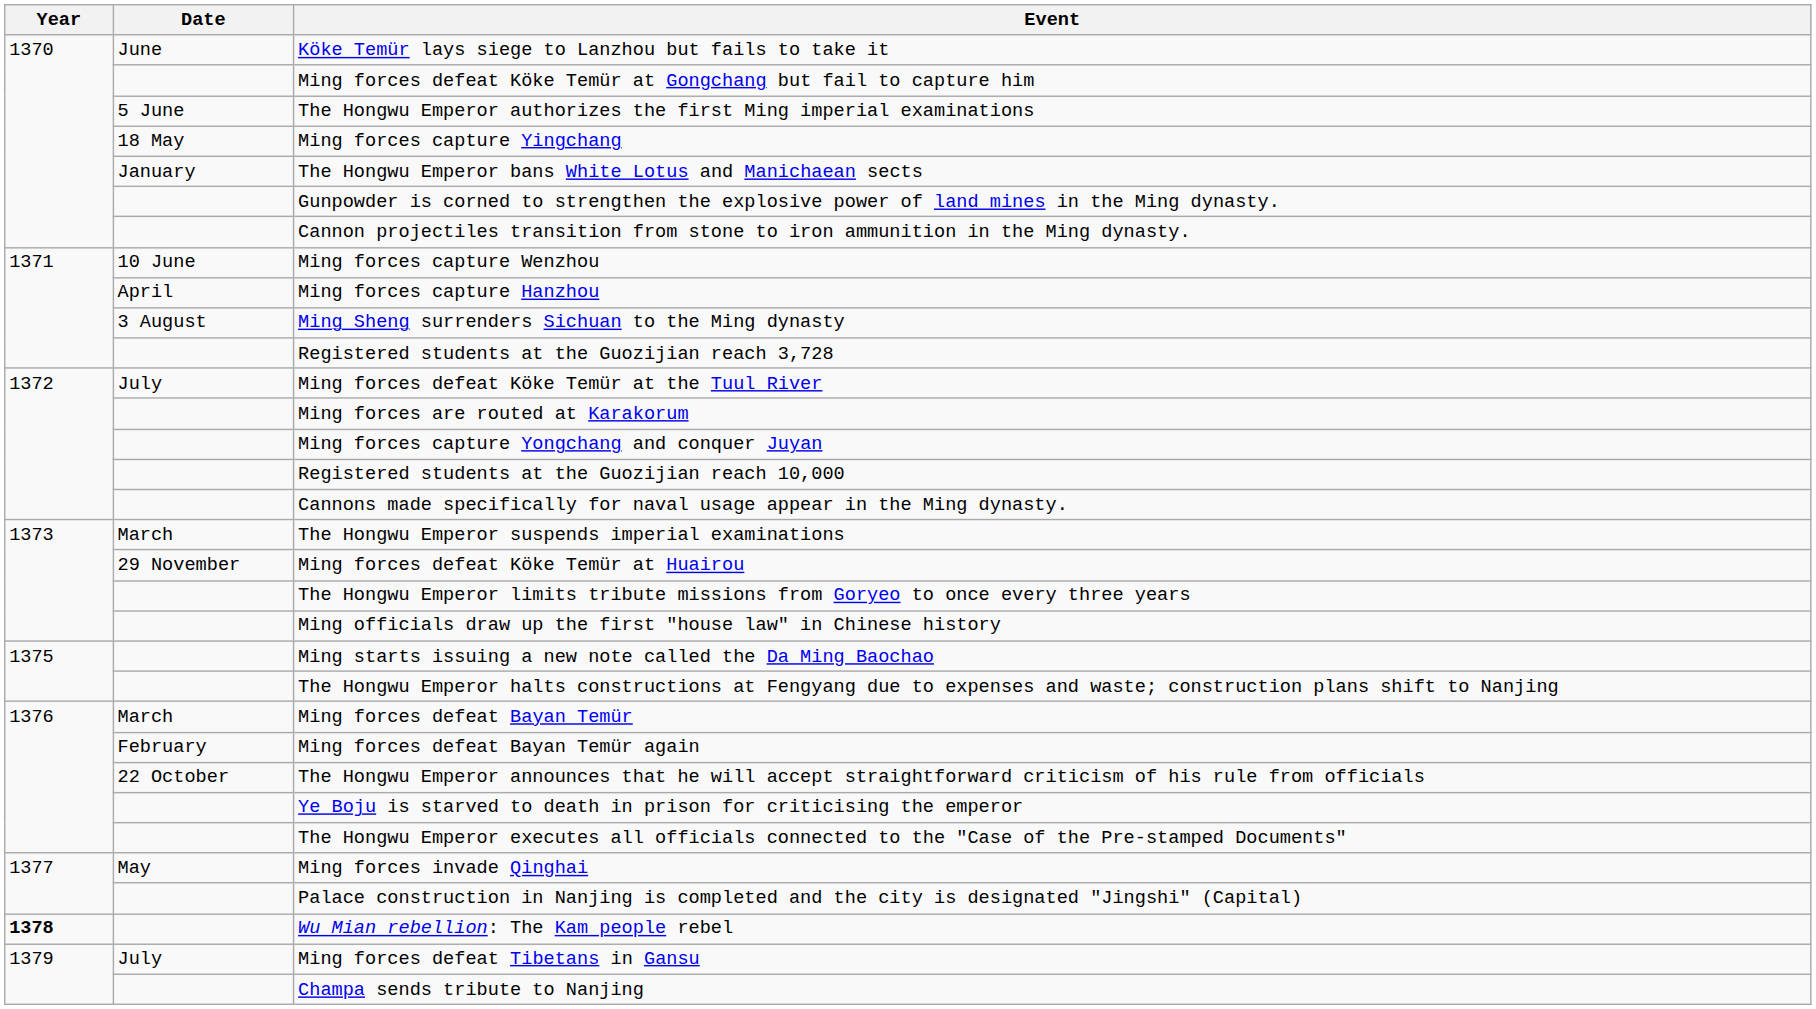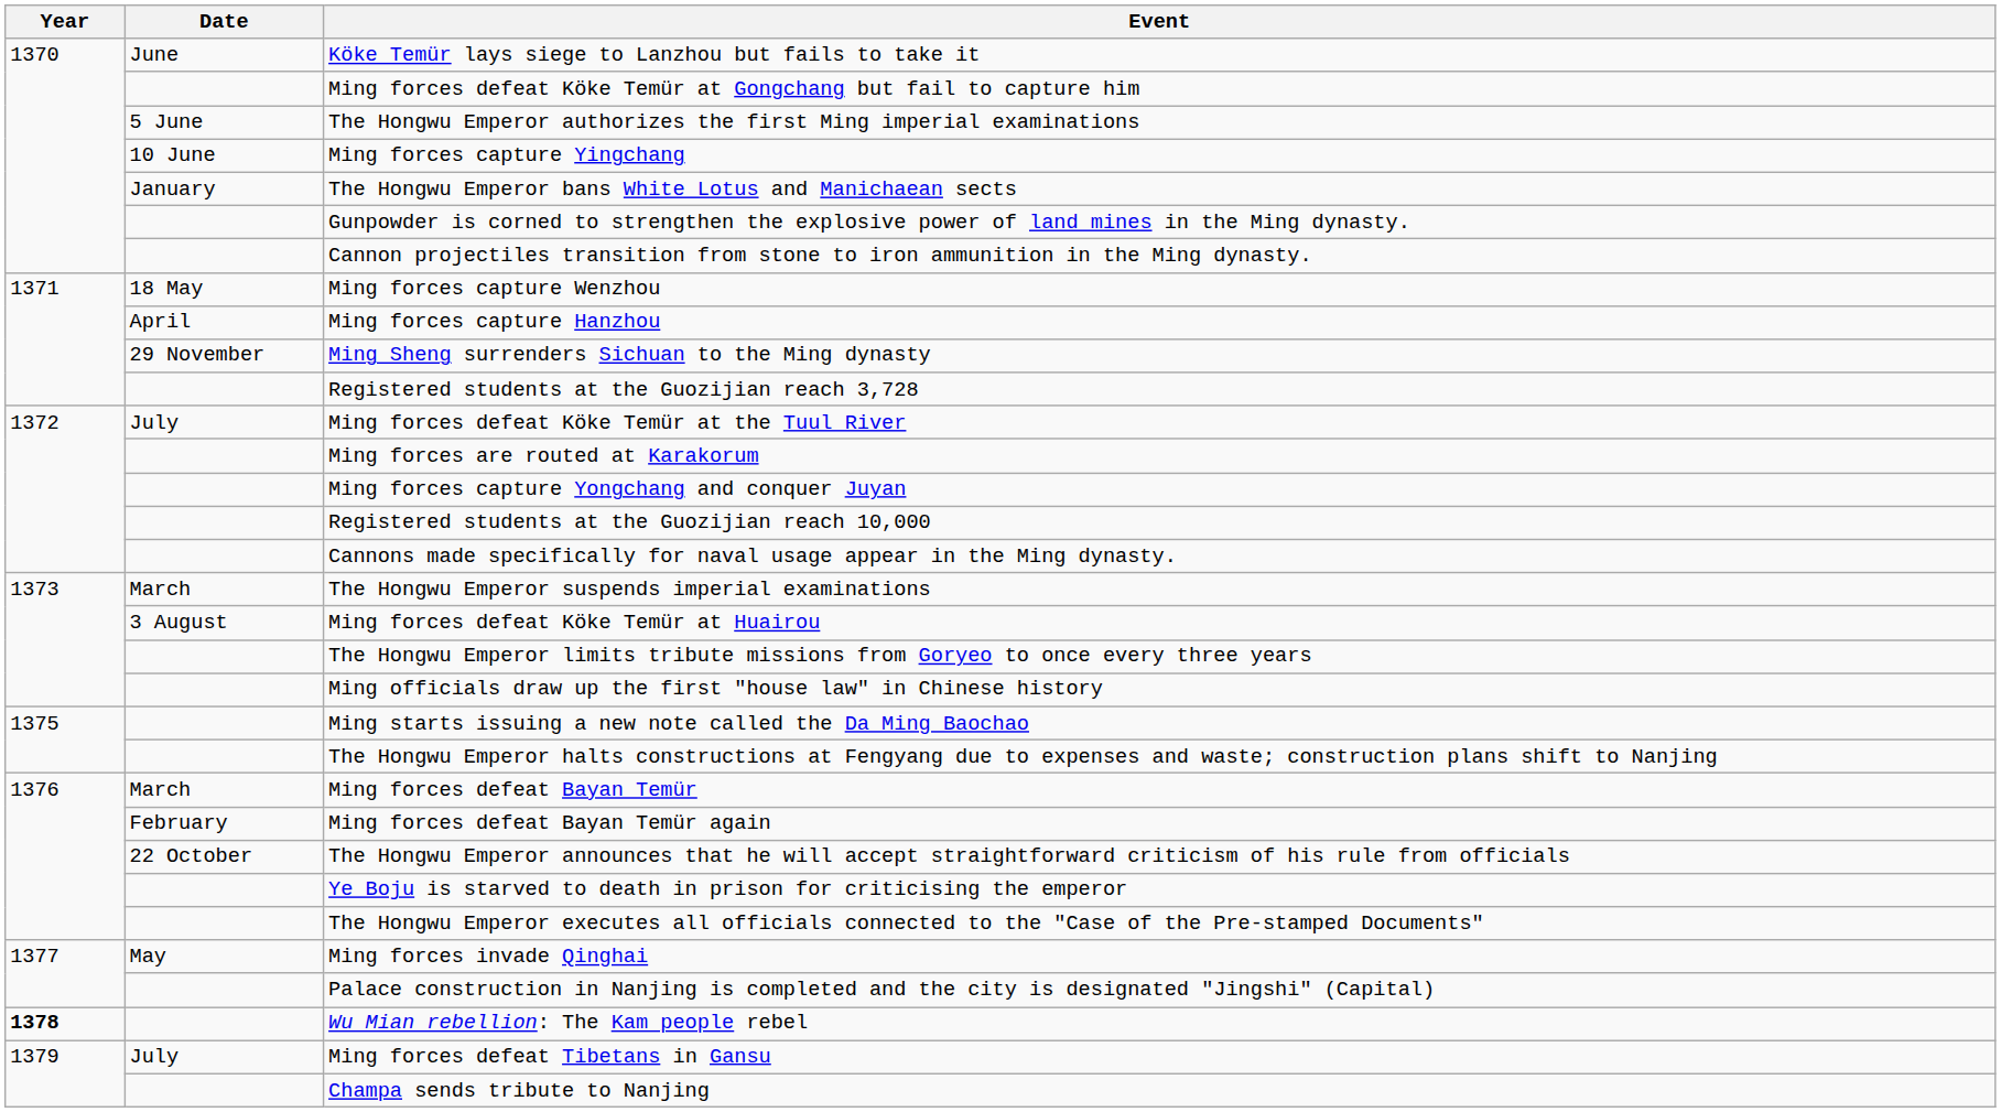 <table class="wikitable" width="100%">
 <tr>
 <th style="width:6%">Year</th>
 <th style="width:10%">Date</th>
 <th>Event</th>
 </tr>
 <tr>
 <td rowspan="7" valign="top">1370</td>
 <td>June</td>
 <td><a href='#'>Köke Temür</a> lays siege to Lanzhou but fails to take it</td>
 </tr>
 <tr>
 <td></td>
 <td>Ming forces defeat Köke Temür at <a href='#'>Gongchang</a> but fail to capture him</td>
 </tr>
 <tr>
 <td>5 June</td>
 <td>The Hongwu Emperor authorizes the first Ming imperial examinations</td>
 </tr>
 <tr>
-<td>18 May</td>
+<td>10 June</td>
 <td>Ming forces capture <a href='#'>Yingchang</a></td>
 </tr>
 <tr>
 <td>January</td>
 <td>The Hongwu Emperor bans <a href='#'>White Lotus</a> and <a href='#'>Manichaean</a> sects</td>
 </tr>
 <tr>
 <td></td>
 <td>Gunpowder is corned to strengthen the explosive power of <a href='#'>land mines</a> in the Ming dynasty.</td>
 </tr>
 <tr>
 <td></td>
 <td>Cannon projectiles transition from stone to iron ammunition in the Ming dynasty.</td>
 </tr>
 <tr>
 <td rowspan="4" valign="top">1371</td>
-<td>10 June</td>
+<td>18 May</td>
 <td>Ming forces capture Wenzhou</td>
 </tr>
 <tr>
 <td>April</td>
 <td>Ming forces capture <a href='#'>Hanzhou</a></td>
 </tr>
 <tr>
-<td>3 August</td>
+<td>29 November</td>
 <td><a href='#'>Ming Sheng</a> surrenders <a href='#'>Sichuan</a> to the Ming dynasty</td>
 </tr>
 <tr>
 <td></td>
 <td>Registered students at the Guozijian reach 3,728</td>
 </tr>
 <tr>
 <td rowspan="5" valign="top">1372</td>
 <td>July</td>
 <td>Ming forces defeat Köke Temür at the <a href='#'>Tuul River</a></td>
 </tr>
 <tr>
 <td></td>
 <td>Ming forces are routed at <a href='#'>Karakorum</a></td>
 </tr>
 <tr>
 <td></td>
 <td>Ming forces capture <a href='#'>Yongchang</a> and conquer <a href='#'>Juyan</a></td>
 </tr>
 <tr>
 <td></td>
 <td>Registered students at the Guozijian reach 10,000</td>
 </tr>
 <tr>
 <td></td>
 <td>Cannons made specifically for naval usage appear in the Ming dynasty.</td>
 </tr>
 <tr>
 <td rowspan="4" valign="top">1373</td>
 <td>March</td>
 <td>The Hongwu Emperor suspends imperial examinations</td>
 </tr>
 <tr>
-<td>29 November</td>
+<td>3 August</td>
 <td>Ming forces defeat Köke Temür at <a href='#'>Huairou</a></td>
 </tr>
 <tr>
 <td></td>
 <td>The Hongwu Emperor limits tribute missions from <a href='#'>Goryeo</a> to once every three years</td>
 </tr>
 <tr>
 <td></td>
 <td>Ming officials draw up the first "house law" in Chinese history</td>
 </tr>
 <tr>
 <td rowspan="2" valign="top">1375</td>
 <td></td>
 <td>Ming starts issuing a new note called the <a href='#'>Da Ming Baochao</a></td>
 </tr>
 <tr>
 <td></td>
 <td>The Hongwu Emperor halts constructions at Fengyang due to expenses and waste; construction plans shift to Nanjing</td>
 </tr>
 <tr>
 <td rowspan="5" valign="top">1376</td>
 <td>March</td>
 <td>Ming forces defeat <a href='#'>Bayan Temür</a></td>
 </tr>
 <tr>
 <td>February</td>
 <td>Ming forces defeat Bayan Temür again</td>
 </tr>
 <tr>
 <td>22 October</td>
 <td>The Hongwu Emperor announces that he will accept straightforward criticism of his rule from officials</td>
 </tr>
 <tr>
 <td></td>
 <td><a href='#'>Ye Boju</a> is starved to death in prison for criticising the emperor</td>
 </tr>
 <tr>
 <td></td>
 <td>The Hongwu Emperor executes all officials connected to the "Case of the Pre-stamped Documents"</td>
 </tr>
 <tr>
 <td rowspan="2" valign="top">1377</td>
 <td>May</td>
 <td>Ming forces invade <a href='#'>Qinghai</a></td>
 </tr>
 <tr>
 <td></td>
 <td>Palace construction in Nanjing is completed and the city is designated "Jingshi" (Capital)</td>
 </tr>
 <tr>
 <td><strong>1378</strong></td>
 <td></td>
 <td><em><a href='#'>Wu Mian rebellion</a></em>: The <a href='#'>Kam people</a> rebel</td>
 </tr>
 <tr>
 <td rowspan="2" valign="top">1379</td>
 <td>July</td>
 <td>Ming forces defeat <a href='#'>Tibetans</a> in <a href='#'>Gansu</a></td>
 </tr>
 <tr>
 <td></td>
 <td><a href='#'>Champa</a> sends tribute to Nanjing</td>
 </tr>
 </table>
